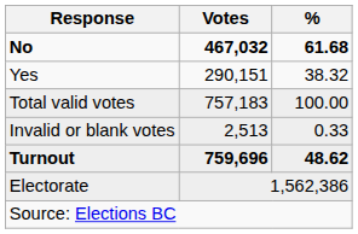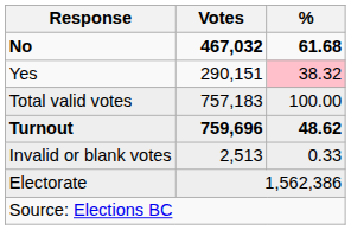 <table class="wikitable" style="text-align:right;">
 <tr>
 <th style="width:50%">Response</th>
 <th>Votes</th>
 <th>%</th>
 </tr>
 <tr>
 <td style="text-align:left"><strong>No</strong></td>
 <td><strong>467,032</strong></td>
 <td><strong>61.68</strong></td>
 </tr>
 <tr>
 <td style="text-align:left">Yes</td>
 <td>290,151</td>
-<td>38.32</td>
+<td style="background: pink;">38.32</td>
 </tr>
 <tr style="background-color:#EEEEEE">
 <td style="text-align:left">Total valid votes</td>
 <td>757,183</td>
 <td>100.00</td>
 </tr>
 <tr style="background-color:#EEEEEE">
+<td style="text-align:left"><strong>Turnout</strong></td>
+<td><strong>759,696</strong></td>
+<td><strong>48.62</strong></td>
+</tr>
+<tr style="background-color:#EEEEEE">
 <td style="text-align:left">Invalid or blank votes</td>
 <td>2,513</td>
 <td>0.33</td>
-</tr>
-<tr style="background-color:#EEEEEE">
-<td style="text-align:left"><strong>Turnout</strong></td>
-<td><strong>759,696</strong></td>
-<td><strong>48.62</strong></td>
 </tr>
 <tr style="background-color:#EEEEEE">
 <td style="text-align:left">Electorate</td>
 <td colspan="2">1,562,386</td>
 </tr>
 <tr>
 <td style="text-align:left" colspan="3">Source: <a href='#'>Elections BC</a></td>
 </tr>
 </table>
